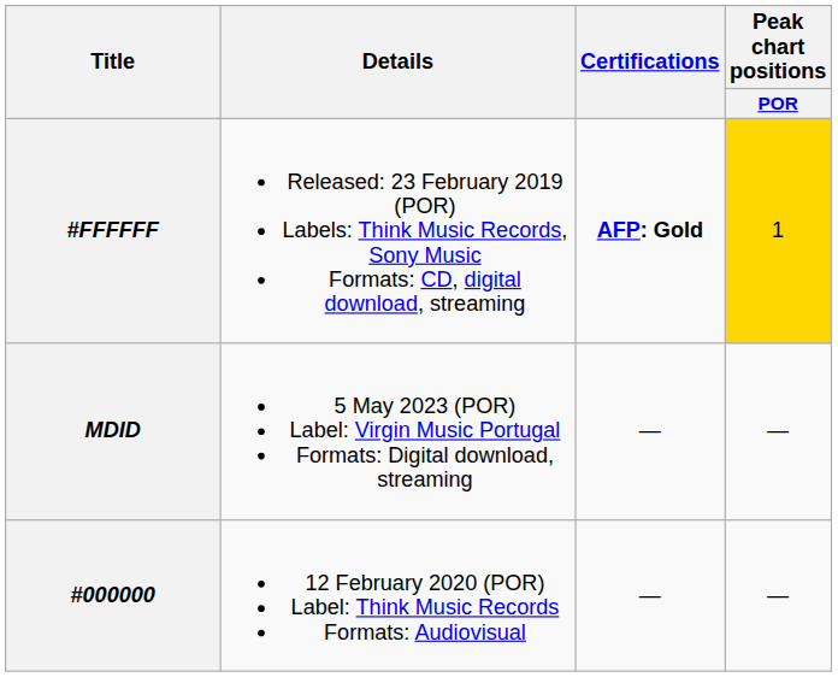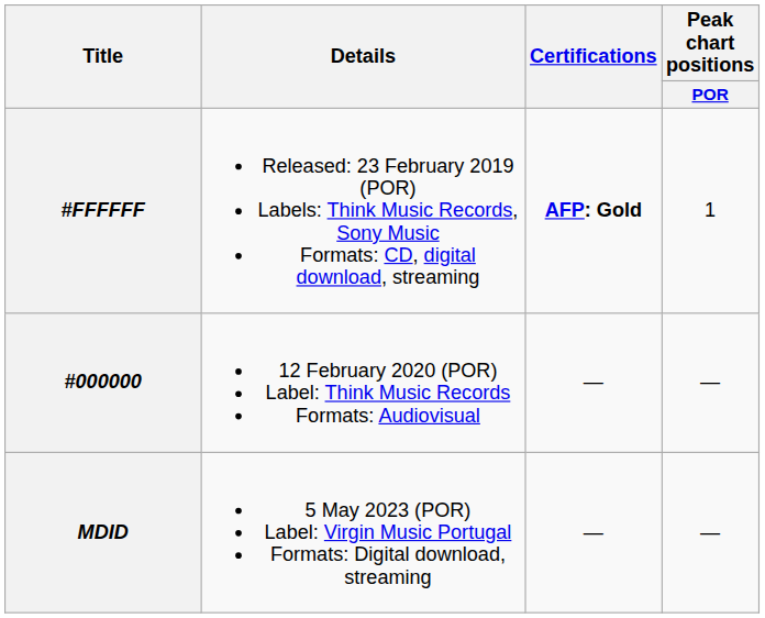 <table class="wikitable plainrowheaders" style="text-align:center;">
 <tr>
 <th rowspan="2" scope="col" style="width:12em;">Title</th>
 <th rowspan="2" scope="col" style="width:20em;">Details</th>
 <th rowspan="2" scope="col"><a href='#'>Certifications</a></th>
 <th colspan="1" scope="col">Peak chart positions</th>
 </tr>
 <tr>
 <th scope="col" style="width:3em;font-size:85%;"><a href='#'>POR</a><br></th>
 </tr>
 <tr>
 <th scope="row"><em>#FFFFFF</em></th>
 <td><br><ul><li>Released: 23 February 2019 <span>(POR)</span></li><li>Labels: <a href='#'>Think Music Records</a>, <a href='#'>Sony Music</a></li><li>Formats: <a href='#'>CD</a>, <a href='#'>digital download</a>, streaming</li></ul></td>
 <td><strong><a href='#'>AFP</a>: Gold</strong></td>
-<td style="background: gold;">1</td>
+<td>1</td>
+</tr>
+<tr>
+<th scope="row"><em>#000000</em></th>
+<td><br><ul><li>12 February 2020 <span>(POR)</span></li><li>Label: <a href='#'>Think Music Records</a></li><li>Formats: <a href='#'>Audiovisual</a></li></ul></td>
+<td>—</td>
+<td>—</td>
 </tr>
 <tr>
 <th scope="row"><em>MDID</em></th>
 <td><br><ul><li>5 May 2023 <span>(POR)</span></li><li>Label: <a href='#'>Virgin Music Portugal</a></li><li>Formats: Digital download, streaming</li></ul></td>
 <td>—</td>
 <td>—</td>
 </tr>
-<tr>
-<th scope="row"><em>#000000</em></th>
-<td><br><ul><li>12 February 2020 <span>(POR)</span></li><li>Label: <a href='#'>Think Music Records</a></li><li>Formats: <a href='#'>Audiovisual</a></li></ul></td>
-<td>—</td>
-<td>—</td>
-</tr>
 </table>
